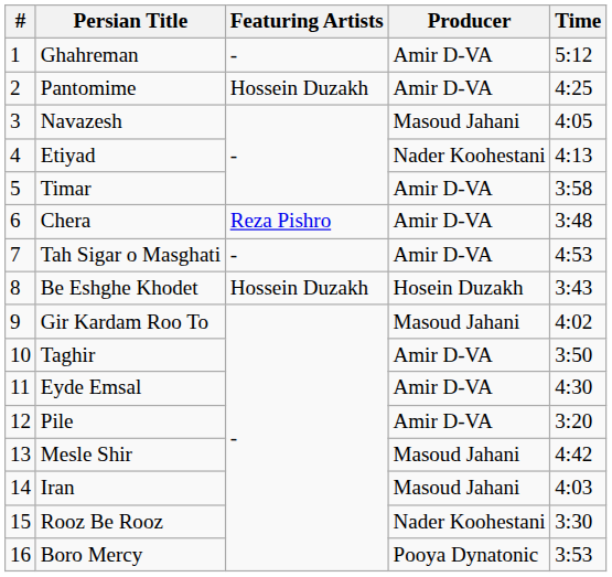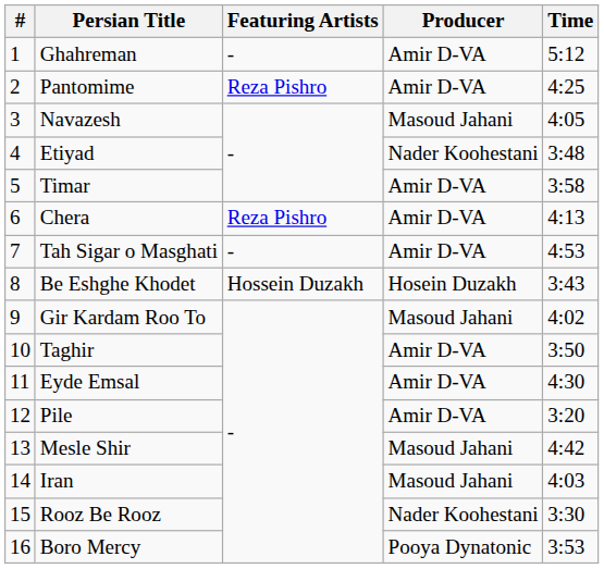 <table class="wikitable">
 <tr>
 <th>#</th>
 <th>Persian Title</th>
 <th>Featuring Artists</th>
 <th>Producer</th>
 <th>Time</th>
 </tr>
 <tr>
 <td>1</td>
 <td>Ghahreman</td>
 <td>-</td>
 <td>Amir D-VA</td>
 <td>5:12</td>
 </tr>
 <tr>
 <td>2</td>
 <td>Pantomime</td>
-<td>Hossein Duzakh</td>
+<td><a href='#'>Reza Pishro</a></td>
 <td>Amir D-VA</td>
 <td>4:25</td>
 </tr>
 <tr>
 <td>3</td>
 <td>Navazesh</td>
 <td rowspan="3">-</td>
 <td>Masoud Jahani</td>
 <td>4:05</td>
 </tr>
 <tr>
 <td>4</td>
 <td>Etiyad</td>
 <td>Nader Koohestani</td>
-<td>4:13</td>
+<td>3:48</td>
 </tr>
 <tr>
 <td>5</td>
 <td>Timar</td>
 <td>Amir D-VA</td>
 <td>3:58</td>
 </tr>
 <tr>
 <td>6</td>
 <td>Chera</td>
 <td><a href='#'>Reza Pishro</a></td>
 <td>Amir D-VA</td>
-<td>3:48</td>
+<td>4:13</td>
 </tr>
 <tr>
 <td>7</td>
 <td>Tah Sigar o Masghati</td>
 <td>-</td>
 <td>Amir D-VA</td>
 <td>4:53</td>
 </tr>
 <tr>
 <td>8</td>
 <td>Be Eshghe Khodet</td>
 <td>Hossein Duzakh</td>
 <td>Hosein Duzakh</td>
 <td>3:43</td>
 </tr>
 <tr>
 <td>9</td>
 <td>Gir Kardam Roo To</td>
 <td rowspan="8">-</td>
 <td>Masoud Jahani</td>
 <td>4:02</td>
 </tr>
 <tr>
 <td>10</td>
 <td>Taghir</td>
 <td>Amir D-VA</td>
 <td>3:50</td>
 </tr>
 <tr>
 <td>11</td>
 <td>Eyde Emsal</td>
 <td>Amir D-VA</td>
 <td>4:30</td>
 </tr>
 <tr>
 <td>12</td>
 <td>Pile</td>
 <td>Amir D-VA</td>
 <td>3:20</td>
 </tr>
 <tr>
 <td>13</td>
 <td>Mesle Shir</td>
 <td>Masoud Jahani</td>
 <td>4:42</td>
 </tr>
 <tr>
 <td>14</td>
 <td>Iran</td>
 <td>Masoud Jahani</td>
 <td>4:03</td>
 </tr>
 <tr>
 <td>15</td>
 <td>Rooz Be Rooz</td>
 <td>Nader Koohestani</td>
 <td>3:30</td>
 </tr>
 <tr>
 <td>16</td>
 <td>Boro Mercy</td>
 <td>Pooya Dynatonic</td>
 <td>3:53</td>
 </tr>
 </table>
